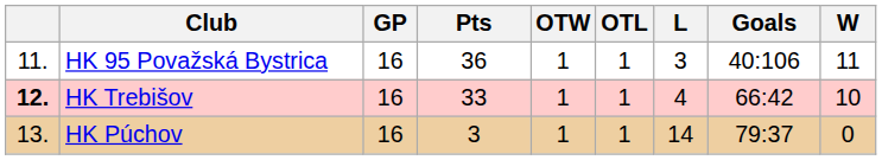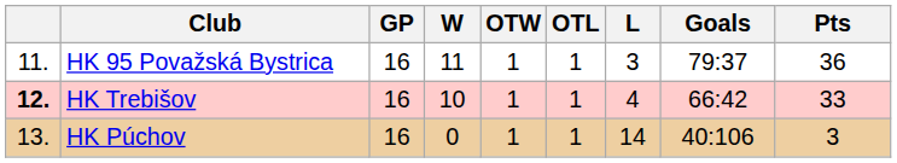 <table class="wikitable">
 <tr>
 <th width="30"></th>
 <th width="200">Club</th>
 <th width="30">GP</th>
-<th width="70">Pts</th>
+<th width="30">W</th>
 <th width="30">OTW</th>
 <th width="30">OTL</th>
 <th width="30">L</th>
 <th width="70">Goals</th>
-<th width="30">W</th>
+<th width="70">Pts</th>
 </tr>
 <tr bgcolor="#FFFFFF" align="center">
 <td>11.</td>
 <td align="left"><a href='#'>HK 95 Považská Bystrica</a></td>
 <td>16</td>
-<td>36</td>
+<td>11</td>
 <td>1</td>
 <td>1</td>
 <td>3</td>
-<td>40:106</td>
-<td>11</td>
+<td>79:37</td>
+<td>36</td>
 </tr>
 <tr bgcolor="#FFCCCC" align="center">
 <td><strong>12.</strong></td>
 <td align="left"><a href='#'>HK Trebišov</a></td>
 <td>16</td>
-<td>33</td>
+<td>10</td>
 <td>1</td>
 <td>1</td>
 <td>4</td>
 <td>66:42</td>
-<td>10</td>
+<td>33</td>
 </tr>
 <tr bgcolor="#EECFA1" align="center">
 <td>13.</td>
 <td align="left"><a href='#'>HK Púchov</a></td>
 <td>16</td>
-<td>3</td>
+<td>0</td>
 <td>1</td>
 <td>1</td>
 <td>14</td>
-<td>79:37</td>
-<td>0</td>
+<td>40:106</td>
+<td>3</td>
 </tr>
 </table>
